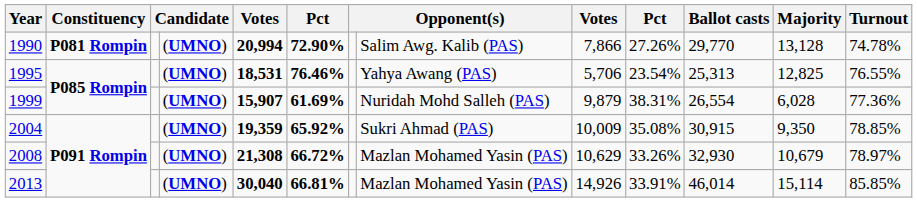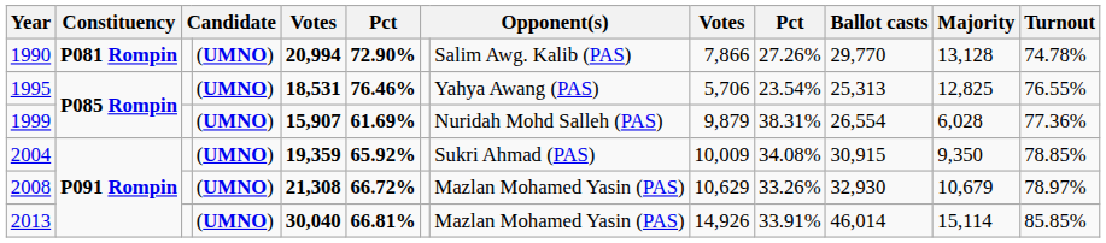 <table class="wikitable" style="margin:0.5em ; font-size:95%">
 <tr>
 <th>Year</th>
 <th>Constituency</th>
 <th colspan=2>Candidate</th>
 <th>Votes</th>
 <th>Pct</th>
 <th colspan=2>Opponent(s)</th>
 <th>Votes</th>
 <th>Pct</th>
 <th>Ballot casts</th>
 <th>Majority</th>
 <th>Turnout</th>
 </tr>
 <tr>
 <td><a href='#'>1990</a></td>
 <td><strong>P081 <a href='#'>Rompin</a></strong></td>
 <td></td>
 <td> (<a href='#'><strong>UMNO</strong></a>)</td>
 <td align="right"><strong>20,994</strong></td>
 <td><strong>72.90%</strong></td>
 <td></td>
 <td>Salim Awg. Kalib (<a href='#'>PAS</a>)</td>
 <td align="right">7,866</td>
 <td>27.26%</td>
 <td>29,770</td>
 <td>13,128</td>
 <td>74.78%</td>
 </tr>
 <tr>
 <td><a href='#'>1995</a></td>
 <td rowspan=2><strong>P085 <a href='#'>Rompin</a></strong></td>
 <td></td>
 <td> (<a href='#'><strong>UMNO</strong></a>)</td>
 <td align="right"><strong>18,531</strong></td>
 <td><strong>76.46%</strong></td>
 <td></td>
 <td>Yahya Awang (<a href='#'>PAS</a>)</td>
 <td align="right">5,706</td>
 <td>23.54%</td>
 <td>25,313</td>
 <td>12,825</td>
 <td>76.55%</td>
 </tr>
 <tr>
 <td><a href='#'>1999</a></td>
 <td></td>
 <td> (<a href='#'><strong>UMNO</strong></a>)</td>
 <td align="right"><strong>15,907</strong></td>
 <td><strong>61.69%</strong></td>
 <td></td>
 <td>Nuridah Mohd Salleh (<a href='#'>PAS</a>)</td>
 <td align="right">9,879</td>
 <td>38.31%</td>
 <td>26,554</td>
 <td>6,028</td>
 <td>77.36%</td>
 </tr>
 <tr>
 <td><a href='#'>2004</a></td>
 <td rowspan=3><strong>P091 <a href='#'>Rompin</a></strong></td>
 <td></td>
 <td> (<a href='#'><strong>UMNO</strong></a>)</td>
 <td align="right"><strong>19,359</strong></td>
 <td><strong>65.92%</strong></td>
 <td></td>
 <td>Sukri Ahmad (<a href='#'>PAS</a>)</td>
 <td align="right">10,009</td>
-<td>35.08%</td>
+<td>34.08%</td>
 <td>30,915</td>
 <td>9,350</td>
 <td>78.85%</td>
 </tr>
 <tr>
 <td><a href='#'>2008</a></td>
 <td></td>
 <td> (<a href='#'><strong>UMNO</strong></a>)</td>
 <td align="right"><strong>21,308</strong></td>
 <td><strong>66.72%</strong></td>
 <td></td>
 <td>Mazlan Mohamed Yasin (<a href='#'>PAS</a>)</td>
 <td align="right">10,629</td>
 <td>33.26%</td>
 <td>32,930</td>
 <td>10,679</td>
 <td>78.97%</td>
 </tr>
 <tr>
 <td><a href='#'>2013</a></td>
 <td></td>
 <td> (<a href='#'><strong>UMNO</strong></a>)</td>
 <td align="right"><strong>30,040</strong></td>
 <td><strong>66.81%</strong></td>
 <td></td>
 <td>Mazlan Mohamed Yasin (<a href='#'>PAS</a>)</td>
 <td align="right">14,926</td>
 <td>33.91%</td>
 <td>46,014</td>
 <td>15,114</td>
 <td>85.85%</td>
 </tr>
 </table>
